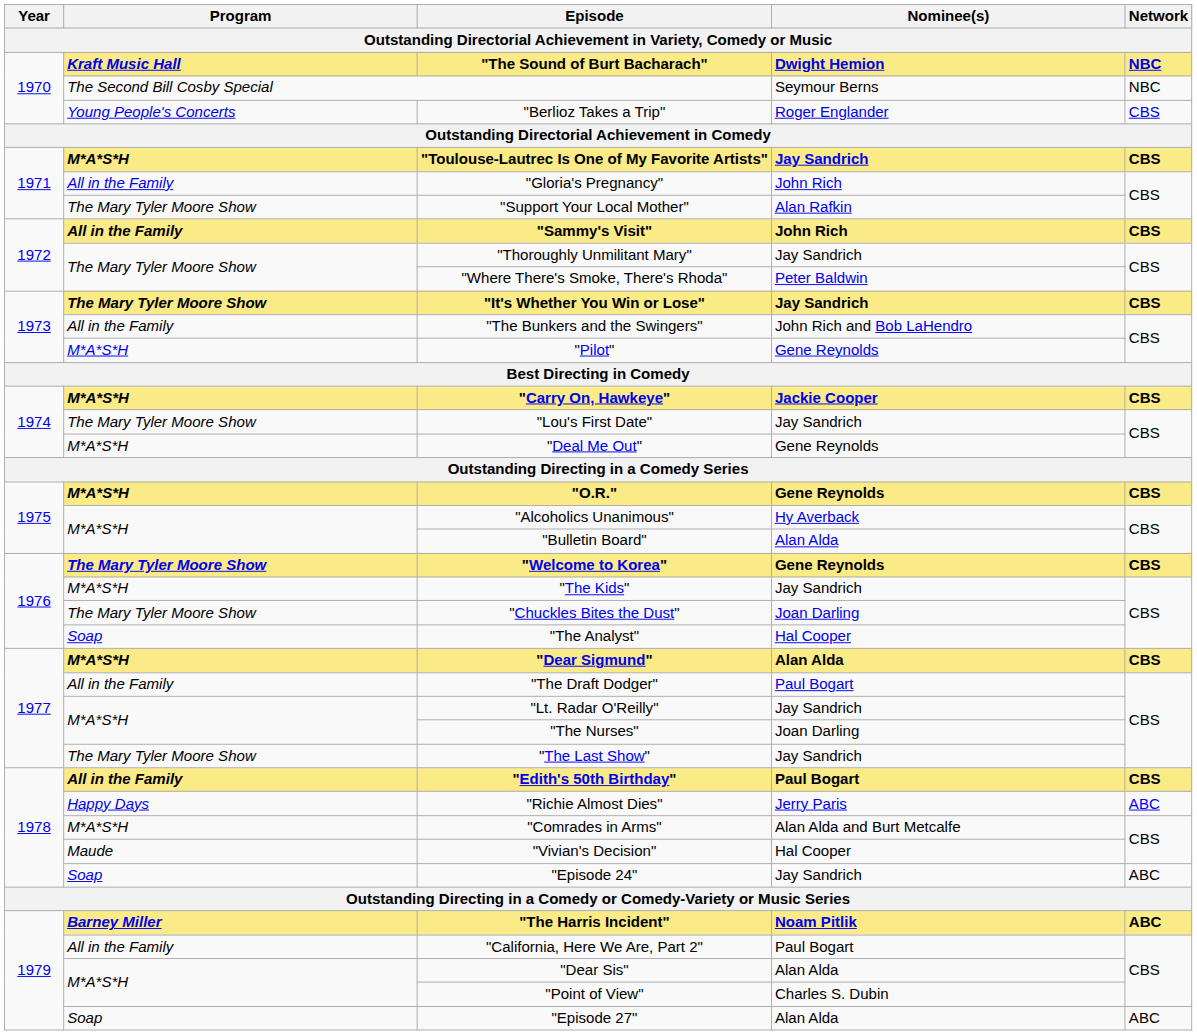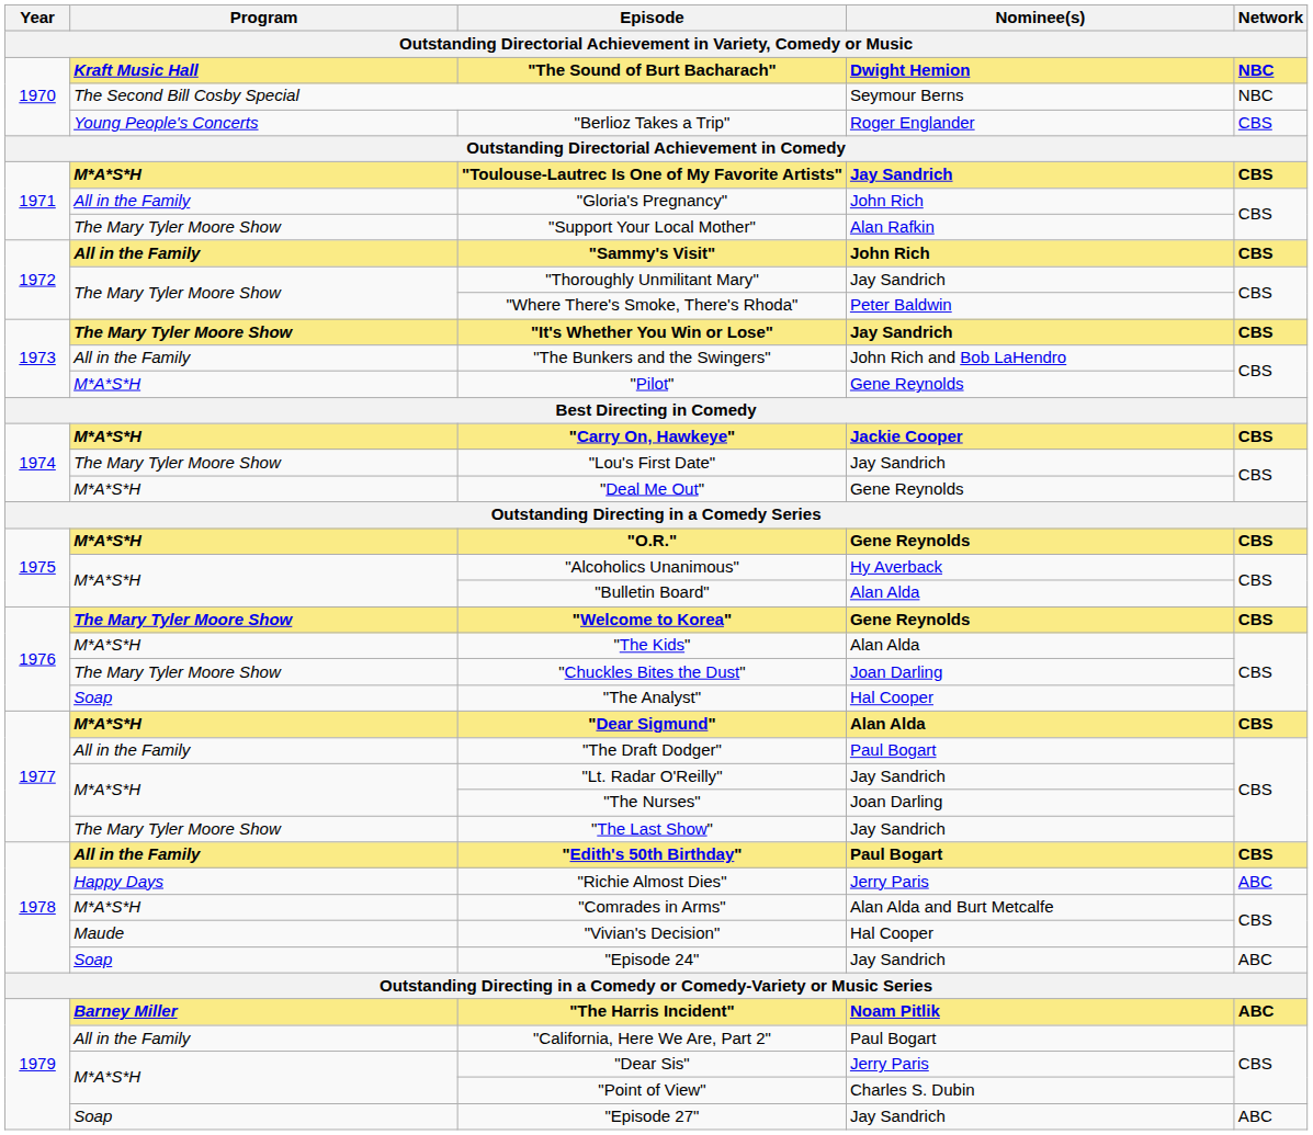 <table class="wikitable" style="width:100%">
 <tr bgcolor="#bebebe">
 <th width="5%">Year</th>
 <th width="30%">Program</th>
 <th width="30%">Episode</th>
 <th width="30%">Nominee(s)</th>
 <th width="5%">Network</th>
 </tr>
 <tr>
 <th colspan=5>Outstanding Directorial Achievement in Variety, Comedy or Music</th>
 </tr>
 <tr>
 <td rowspan=3 align=center><a href='#'>1970</a><br></td>
 <td style="background:#FAEB86;"><strong><em><a href='#'>Kraft Music Hall</a></em></strong></td>
 <td style="background:#FAEB86;" align=center><strong>"The Sound of Burt Bacharach"</strong></td>
 <td style="background:#FAEB86;"><strong><a href='#'>Dwight Hemion</a></strong></td>
 <td style="background:#FAEB86;"><strong><a href='#'>NBC</a></strong></td>
 </tr>
 <tr>
 <td colspan=2><em>The Second Bill Cosby Special</em></td>
 <td>Seymour Berns</td>
 <td>NBC</td>
 </tr>
 <tr>
 <td><em><a href='#'>Young People's Concerts</a></em></td>
 <td align=center>"Berlioz Takes a Trip"</td>
 <td><a href='#'>Roger Englander</a></td>
 <td><a href='#'>CBS</a></td>
 </tr>
 <tr>
 <th colspan=5>Outstanding Directorial Achievement in Comedy</th>
 </tr>
 <tr>
 <td rowspan=3 align=center><a href='#'>1971</a></td>
 <td style="background:#FAEB86;"><strong><em>M*A*S*H</em></strong></td>
 <td style="background:#FAEB86;" align=center><strong>"Toulouse-Lautrec Is One of My Favorite Artists"</strong></td>
 <td style="background:#FAEB86;"><strong><a href='#'>Jay Sandrich</a></strong></td>
 <td style="background:#FAEB86;"><strong>CBS</strong></td>
 </tr>
 <tr>
 <td><em><a href='#'>All in the Family</a></em></td>
 <td align=center>"Gloria's Pregnancy"</td>
 <td><a href='#'>John Rich</a></td>
 <td rowspan=2>CBS</td>
 </tr>
 <tr>
 <td><em>The Mary Tyler Moore Show</em></td>
 <td align=center>"Support Your Local Mother"</td>
 <td><a href='#'>Alan Rafkin</a></td>
 </tr>
 <tr>
 <td rowspan=3 align=center><a href='#'>1972</a></td>
 <td style="background:#FAEB86;"><strong><em>All in the Family</em></strong></td>
 <td style="background:#FAEB86;" align=center><strong>"Sammy's Visit"</strong></td>
 <td style="background:#FAEB86;"><strong>John Rich</strong></td>
 <td style="background:#FAEB86;"><strong>CBS</strong></td>
 </tr>
 <tr>
 <td rowspan=2><em>The Mary Tyler Moore Show</em></td>
 <td align=center>"Thoroughly Unmilitant Mary"</td>
 <td>Jay Sandrich</td>
 <td rowspan=2>CBS</td>
 </tr>
 <tr>
 <td align=center>"Where There's Smoke, There's Rhoda"</td>
 <td><a href='#'>Peter Baldwin</a></td>
 </tr>
 <tr>
 <td rowspan=3 align=center><a href='#'>1973</a></td>
 <td style="background:#FAEB86;"><strong><em>The Mary Tyler Moore Show</em></strong></td>
 <td style="background:#FAEB86;" align=center><strong>"It's Whether You Win or Lose"</strong></td>
 <td style="background:#FAEB86;"><strong>Jay Sandrich</strong></td>
 <td style="background:#FAEB86;"><strong>CBS</strong></td>
 </tr>
 <tr>
 <td><em>All in the Family</em></td>
 <td align=center>"The Bunkers and the Swingers"</td>
 <td>John Rich and <a href='#'>Bob LaHendro</a></td>
 <td rowspan=2>CBS</td>
 </tr>
 <tr>
 <td><em><a href='#'>M*A*S*H</a></em></td>
 <td align=center>"<a href='#'>Pilot</a>"</td>
 <td><a href='#'>Gene Reynolds</a></td>
 </tr>
 <tr>
 <th colspan=5>Best Directing in Comedy</th>
 </tr>
 <tr>
 <td rowspan=3 align=center><a href='#'>1974</a></td>
 <td style="background:#FAEB86;"><strong><em>M*A*S*H</em></strong></td>
 <td style="background:#FAEB86;" align=center><strong>"<a href='#'>Carry On, Hawkeye</a>"</strong></td>
 <td style="background:#FAEB86;"><strong><a href='#'>Jackie Cooper</a></strong></td>
 <td style="background:#FAEB86;"><strong>CBS</strong></td>
 </tr>
 <tr>
 <td><em>The Mary Tyler Moore Show</em></td>
 <td align=center>"Lou's First Date"</td>
 <td>Jay Sandrich</td>
 <td rowspan=2>CBS</td>
 </tr>
 <tr>
 <td><em>M*A*S*H</em></td>
 <td align=center>"<a href='#'>Deal Me Out</a>"</td>
 <td>Gene Reynolds</td>
 </tr>
 <tr>
 <th colspan=5>Outstanding Directing in a Comedy Series</th>
 </tr>
 <tr>
 <td rowspan=3 align=center><a href='#'>1975</a></td>
 <td style="background:#FAEB86;"><strong><em>M*A*S*H</em></strong></td>
 <td style="background:#FAEB86;" align=center><strong>"O.R."</strong></td>
 <td style="background:#FAEB86;"><strong>Gene Reynolds</strong></td>
 <td style="background:#FAEB86;"><strong>CBS</strong></td>
 </tr>
 <tr>
 <td rowspan=2><em>M*A*S*H</em></td>
 <td align=center>"Alcoholics Unanimous"</td>
 <td><a href='#'>Hy Averback</a></td>
 <td rowspan=2>CBS</td>
 </tr>
 <tr>
 <td align=center>"Bulletin Board"</td>
 <td><a href='#'>Alan Alda</a></td>
 </tr>
 <tr>
 <td rowspan=4 align=center><a href='#'>1976</a></td>
 <td style="background:#FAEB86;"><strong><em><a href='#'>The Mary Tyler Moore Show</a></em></strong></td>
 <td style="background:#FAEB86;" align=center><strong>"<a href='#'>Welcome to Korea</a>"</strong></td>
 <td style="background:#FAEB86;"><strong>Gene Reynolds</strong></td>
 <td style="background:#FAEB86;"><strong>CBS</strong></td>
 </tr>
 <tr>
 <td><em>M*A*S*H</em></td>
 <td align=center>"<a href='#'>The Kids</a>"</td>
-<td>Jay Sandrich</td>
+<td>Alan Alda</td>
 <td rowspan=3>CBS</td>
 </tr>
 <tr>
 <td><em>The Mary Tyler Moore Show</em></td>
 <td align=center>"<a href='#'>Chuckles Bites the Dust</a>"</td>
 <td><a href='#'>Joan Darling</a></td>
 </tr>
 <tr>
 <td><em><a href='#'>Soap</a></em></td>
 <td align=center>"The Analyst"</td>
 <td><a href='#'>Hal Cooper</a></td>
 </tr>
 <tr>
 <td rowspan=5 align=center><a href='#'>1977</a></td>
 <td style="background:#FAEB86;"><strong><em>M*A*S*H</em></strong></td>
 <td style="background:#FAEB86;" align=center><strong>"<a href='#'>Dear Sigmund</a>"</strong></td>
 <td style="background:#FAEB86;"><strong>Alan Alda</strong></td>
 <td style="background:#FAEB86;"><strong>CBS</strong></td>
 </tr>
 <tr>
 <td><em>All in the Family</em></td>
 <td align=center>"The Draft Dodger"</td>
 <td><a href='#'>Paul Bogart</a></td>
 <td rowspan=4>CBS</td>
 </tr>
 <tr>
 <td rowspan=2><em>M*A*S*H</em></td>
 <td align=center>"Lt. Radar O'Reilly"</td>
 <td>Jay Sandrich</td>
 </tr>
 <tr>
 <td align=center>"The Nurses"</td>
 <td>Joan Darling</td>
 </tr>
 <tr>
 <td><em>The Mary Tyler Moore Show</em></td>
 <td align=center>"<a href='#'>The Last Show</a>"</td>
 <td>Jay Sandrich</td>
 </tr>
 <tr>
 <td rowspan=5 align=center><a href='#'>1978</a></td>
 <td style="background:#FAEB86;"><strong><em>All in the Family</em></strong></td>
 <td style="background:#FAEB86;" align=center><strong>"<a href='#'>Edith's 50th Birthday</a>"</strong></td>
 <td style="background:#FAEB86;"><strong>Paul Bogart</strong></td>
 <td style="background:#FAEB86;"><strong>CBS</strong></td>
 </tr>
 <tr>
 <td><em><a href='#'>Happy Days</a></em></td>
 <td align=center>"Richie Almost Dies"</td>
 <td><a href='#'>Jerry Paris</a></td>
 <td><a href='#'>ABC</a></td>
 </tr>
 <tr>
 <td><em>M*A*S*H</em></td>
 <td align=center>"Comrades in Arms"</td>
 <td>Alan Alda and Burt Metcalfe</td>
 <td rowspan=2>CBS</td>
 </tr>
 <tr>
 <td><em>Maude</em></td>
 <td align=center>"Vivian's Decision"</td>
 <td>Hal Cooper</td>
 </tr>
 <tr>
 <td><em><a href='#'>Soap</a></em></td>
 <td align=center>"Episode 24"</td>
 <td>Jay Sandrich</td>
 <td>ABC</td>
 </tr>
 <tr>
 <th colspan=5>Outstanding Directing in a Comedy or Comedy-Variety or Music Series</th>
 </tr>
 <tr>
 <td rowspan=5 align=center><a href='#'>1979</a></td>
 <td style="background:#FAEB86;"><strong><em><a href='#'>Barney Miller</a></em></strong></td>
 <td style="background:#FAEB86;" align=center><strong>"The Harris Incident"</strong></td>
 <td style="background:#FAEB86;"><strong><a href='#'>Noam Pitlik</a></strong></td>
 <td style="background:#FAEB86;"><strong>ABC</strong></td>
 </tr>
 <tr>
 <td><em>All in the Family</em></td>
 <td align=center>"California, Here We Are, Part 2"</td>
 <td>Paul Bogart</td>
 <td rowspan=3>CBS</td>
 </tr>
 <tr>
 <td rowspan=2><em>M*A*S*H</em></td>
 <td align=center>"Dear Sis"</td>
-<td>Alan Alda</td>
+<td><a href='#'>Jerry Paris</a></td>
 </tr>
 <tr>
 <td align=center>"Point of View"</td>
 <td>Charles S. Dubin</td>
 </tr>
 <tr>
 <td><em>Soap</em></td>
 <td align=center>"Episode 27"</td>
-<td>Alan Alda</td>
+<td>Jay Sandrich</td>
 <td>ABC</td>
 </tr>
 </table>
